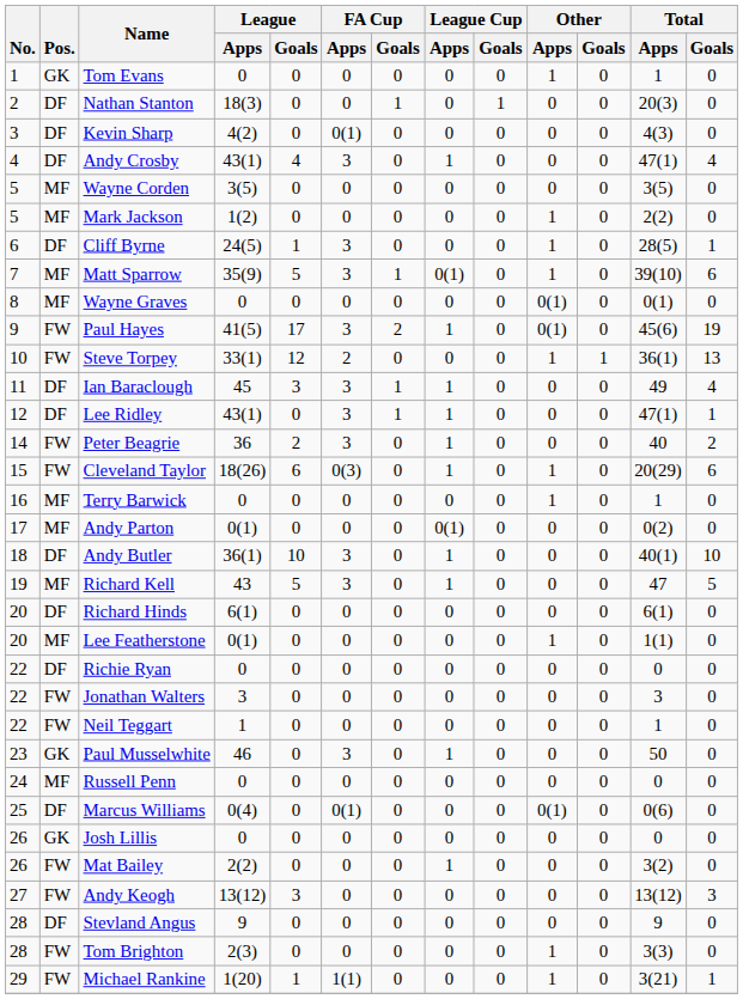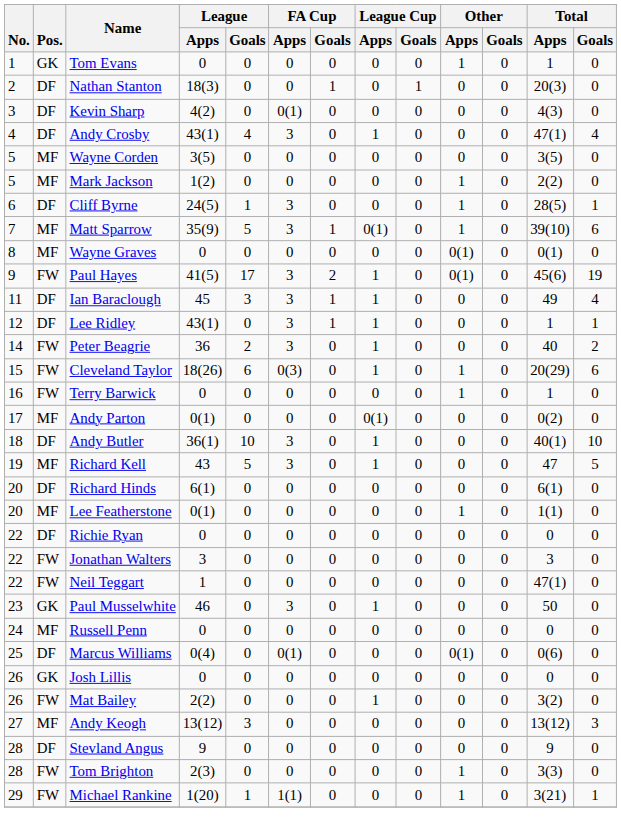 <table class="wikitable" style="text-align:center">
 <tr>
 <th rowspan="2" valign="bottom">No.</th>
 <th rowspan="2" valign="bottom">Pos.</th>
 <th rowspan="2">Name</th>
 <th colspan="2" width="85">League</th>
 <th colspan="2" width="85">FA Cup</th>
 <th colspan="2" width="85">League Cup</th>
 <th colspan="2" width="85">Other</th>
 <th colspan="2" width="85">Total</th>
 </tr>
 <tr>
 <th>Apps</th>
 <th>Goals</th>
 <th>Apps</th>
 <th>Goals</th>
 <th>Apps</th>
 <th>Goals</th>
 <th>Apps</th>
 <th>Goals</th>
 <th>Apps</th>
 <th>Goals</th>
 </tr>
 <tr>
 <td align="left">1</td>
 <td align="left">GK</td>
 <td align="left"> <a href='#'>Tom Evans</a></td>
 <td>0</td>
 <td>0</td>
 <td>0</td>
 <td>0</td>
 <td>0</td>
 <td>0</td>
 <td>1</td>
 <td>0</td>
 <td>1</td>
 <td>0</td>
 </tr>
 <tr>
 <td align="left">2</td>
 <td align="left">DF</td>
 <td align="left"> <a href='#'>Nathan Stanton</a></td>
 <td>18(3)</td>
 <td>0</td>
 <td>0</td>
 <td>1</td>
 <td>0</td>
 <td>1</td>
 <td>0</td>
 <td>0</td>
 <td>20(3)</td>
 <td>0</td>
 </tr>
 <tr>
 <td align="left">3</td>
 <td align="left">DF</td>
 <td align="left"> <a href='#'>Kevin Sharp</a></td>
 <td>4(2)</td>
 <td>0</td>
 <td>0(1)</td>
 <td>0</td>
 <td>0</td>
 <td>0</td>
 <td>0</td>
 <td>0</td>
 <td>4(3)</td>
 <td>0</td>
 </tr>
 <tr>
 <td align="left">4</td>
 <td align="left">DF</td>
 <td align="left"> <a href='#'>Andy Crosby</a></td>
 <td>43(1)</td>
 <td>4</td>
 <td>3</td>
 <td>0</td>
 <td>1</td>
 <td>0</td>
 <td>0</td>
 <td>0</td>
 <td>47(1)</td>
 <td>4</td>
 </tr>
 <tr>
 <td align="left">5</td>
 <td align="left">MF</td>
 <td align="left"> <a href='#'>Wayne Corden</a></td>
 <td>3(5)</td>
 <td>0</td>
 <td>0</td>
 <td>0</td>
 <td>0</td>
 <td>0</td>
 <td>0</td>
 <td>0</td>
 <td>3(5)</td>
 <td>0</td>
 </tr>
 <tr>
 <td align="left">5</td>
 <td align="left">MF</td>
 <td align="left"> <a href='#'>Mark Jackson</a></td>
 <td>1(2)</td>
 <td>0</td>
 <td>0</td>
 <td>0</td>
 <td>0</td>
 <td>0</td>
 <td>1</td>
 <td>0</td>
 <td>2(2)</td>
 <td>0</td>
 </tr>
 <tr>
 <td align="left">6</td>
 <td align="left">DF</td>
 <td align="left"> <a href='#'>Cliff Byrne</a></td>
 <td>24(5)</td>
 <td>1</td>
 <td>3</td>
 <td>0</td>
 <td>0</td>
 <td>0</td>
 <td>1</td>
 <td>0</td>
 <td>28(5)</td>
 <td>1</td>
 </tr>
 <tr>
 <td align="left">7</td>
 <td align="left">MF</td>
 <td align="left"> <a href='#'>Matt Sparrow</a></td>
 <td>35(9)</td>
 <td>5</td>
 <td>3</td>
 <td>1</td>
 <td>0(1)</td>
 <td>0</td>
 <td>1</td>
 <td>0</td>
 <td>39(10)</td>
 <td>6</td>
 </tr>
 <tr>
 <td align="left">8</td>
 <td align="left">MF</td>
 <td align="left"> <a href='#'>Wayne Graves</a></td>
 <td>0</td>
 <td>0</td>
 <td>0</td>
 <td>0</td>
 <td>0</td>
 <td>0</td>
 <td>0(1)</td>
 <td>0</td>
 <td>0(1)</td>
 <td>0</td>
 </tr>
 <tr>
 <td align="left">9</td>
 <td align="left">FW</td>
 <td align="left"> <a href='#'>Paul Hayes</a></td>
 <td>41(5)</td>
 <td>17</td>
 <td>3</td>
 <td>2</td>
 <td>1</td>
 <td>0</td>
 <td>0(1)</td>
 <td>0</td>
 <td>45(6)</td>
 <td>19</td>
 </tr>
 <tr>
-<td align="left">10</td>
-<td align="left">FW</td>
-<td align="left"> <a href='#'>Steve Torpey</a></td>
-<td>33(1)</td>
-<td>12</td>
-<td>2</td>
-<td>0</td>
-<td>0</td>
-<td>0</td>
-<td>1</td>
-<td>1</td>
-<td>36(1)</td>
-<td>13</td>
-</tr>
-<tr>
 <td align="left">11</td>
 <td align="left">DF</td>
 <td align="left"> <a href='#'>Ian Baraclough</a></td>
 <td>45</td>
 <td>3</td>
 <td>3</td>
 <td>1</td>
 <td>1</td>
 <td>0</td>
 <td>0</td>
 <td>0</td>
 <td>49</td>
 <td>4</td>
 </tr>
 <tr>
 <td align="left">12</td>
 <td align="left">DF</td>
 <td align="left"> <a href='#'>Lee Ridley</a></td>
 <td>43(1)</td>
 <td>0</td>
 <td>3</td>
 <td>1</td>
 <td>1</td>
 <td>0</td>
 <td>0</td>
 <td>0</td>
-<td>47(1)</td>
+<td>1</td>
 <td>1</td>
 </tr>
 <tr>
 <td align="left">14</td>
 <td align="left">FW</td>
 <td align="left"> <a href='#'>Peter Beagrie</a></td>
 <td>36</td>
 <td>2</td>
 <td>3</td>
 <td>0</td>
 <td>1</td>
 <td>0</td>
 <td>0</td>
 <td>0</td>
 <td>40</td>
 <td>2</td>
 </tr>
 <tr>
 <td align="left">15</td>
 <td align="left">FW</td>
 <td align="left"> <a href='#'>Cleveland Taylor</a></td>
 <td>18(26)</td>
 <td>6</td>
 <td>0(3)</td>
 <td>0</td>
 <td>1</td>
 <td>0</td>
 <td>1</td>
 <td>0</td>
 <td>20(29)</td>
 <td>6</td>
 </tr>
 <tr>
 <td align="left">16</td>
-<td align="left">MF</td>
+<td align="left">FW</td>
 <td align="left"> <a href='#'>Terry Barwick</a></td>
 <td>0</td>
 <td>0</td>
 <td>0</td>
 <td>0</td>
 <td>0</td>
 <td>0</td>
 <td>1</td>
 <td>0</td>
 <td>1</td>
 <td>0</td>
 </tr>
 <tr>
 <td align="left">17</td>
 <td align="left">MF</td>
 <td align="left"> <a href='#'>Andy Parton</a></td>
 <td>0(1)</td>
 <td>0</td>
 <td>0</td>
 <td>0</td>
 <td>0(1)</td>
 <td>0</td>
 <td>0</td>
 <td>0</td>
 <td>0(2)</td>
 <td>0</td>
 </tr>
 <tr>
 <td align="left">18</td>
 <td align="left">DF</td>
 <td align="left"> <a href='#'>Andy Butler</a></td>
 <td>36(1)</td>
 <td>10</td>
 <td>3</td>
 <td>0</td>
 <td>1</td>
 <td>0</td>
 <td>0</td>
 <td>0</td>
 <td>40(1)</td>
 <td>10</td>
 </tr>
 <tr>
 <td align="left">19</td>
 <td align="left">MF</td>
 <td align="left"> <a href='#'>Richard Kell</a></td>
 <td>43</td>
 <td>5</td>
 <td>3</td>
 <td>0</td>
 <td>1</td>
 <td>0</td>
 <td>0</td>
 <td>0</td>
 <td>47</td>
 <td>5</td>
 </tr>
 <tr>
 <td align="left">20</td>
 <td align="left">DF</td>
 <td align="left"> <a href='#'>Richard Hinds</a></td>
 <td>6(1)</td>
 <td>0</td>
 <td>0</td>
 <td>0</td>
 <td>0</td>
 <td>0</td>
 <td>0</td>
 <td>0</td>
 <td>6(1)</td>
 <td>0</td>
 </tr>
 <tr>
 <td align="left">20</td>
 <td align="left">MF</td>
 <td align="left"> <a href='#'>Lee Featherstone</a></td>
 <td>0(1)</td>
 <td>0</td>
 <td>0</td>
 <td>0</td>
 <td>0</td>
 <td>0</td>
 <td>1</td>
 <td>0</td>
 <td>1(1)</td>
 <td>0</td>
 </tr>
 <tr>
 <td align="left">22</td>
 <td align="left">DF</td>
 <td align="left"> <a href='#'>Richie Ryan</a></td>
 <td>0</td>
 <td>0</td>
 <td>0</td>
 <td>0</td>
 <td>0</td>
 <td>0</td>
 <td>0</td>
 <td>0</td>
 <td>0</td>
 <td>0</td>
 </tr>
 <tr>
 <td align="left">22</td>
 <td align="left">FW</td>
 <td align="left"> <a href='#'>Jonathan Walters</a></td>
 <td>3</td>
 <td>0</td>
 <td>0</td>
 <td>0</td>
 <td>0</td>
 <td>0</td>
 <td>0</td>
 <td>0</td>
 <td>3</td>
 <td>0</td>
 </tr>
 <tr>
 <td align="left">22</td>
 <td align="left">FW</td>
 <td align="left"> <a href='#'>Neil Teggart</a></td>
 <td>1</td>
 <td>0</td>
 <td>0</td>
 <td>0</td>
 <td>0</td>
 <td>0</td>
 <td>0</td>
 <td>0</td>
-<td>1</td>
+<td>47(1)</td>
 <td>0</td>
 </tr>
 <tr>
 <td align="left">23</td>
 <td align="left">GK</td>
 <td align="left"> <a href='#'>Paul Musselwhite</a></td>
 <td>46</td>
 <td>0</td>
 <td>3</td>
 <td>0</td>
 <td>1</td>
 <td>0</td>
 <td>0</td>
 <td>0</td>
 <td>50</td>
 <td>0</td>
 </tr>
 <tr>
 <td align="left">24</td>
 <td align="left">MF</td>
 <td align="left"> <a href='#'>Russell Penn</a></td>
 <td>0</td>
 <td>0</td>
 <td>0</td>
 <td>0</td>
 <td>0</td>
 <td>0</td>
 <td>0</td>
 <td>0</td>
 <td>0</td>
 <td>0</td>
 </tr>
 <tr>
 <td align="left">25</td>
 <td align="left">DF</td>
 <td align="left"> <a href='#'>Marcus Williams</a></td>
 <td>0(4)</td>
 <td>0</td>
 <td>0(1)</td>
 <td>0</td>
 <td>0</td>
 <td>0</td>
 <td>0(1)</td>
 <td>0</td>
 <td>0(6)</td>
 <td>0</td>
 </tr>
 <tr>
 <td align="left">26</td>
 <td align="left">GK</td>
 <td align="left"> <a href='#'>Josh Lillis</a></td>
 <td>0</td>
 <td>0</td>
 <td>0</td>
 <td>0</td>
 <td>0</td>
 <td>0</td>
 <td>0</td>
 <td>0</td>
 <td>0</td>
 <td>0</td>
 </tr>
 <tr>
 <td align="left">26</td>
 <td align="left">FW</td>
 <td align="left"> <a href='#'>Mat Bailey</a></td>
 <td>2(2)</td>
 <td>0</td>
 <td>0</td>
 <td>0</td>
 <td>1</td>
 <td>0</td>
 <td>0</td>
 <td>0</td>
 <td>3(2)</td>
 <td>0</td>
 </tr>
 <tr>
 <td align="left">27</td>
-<td align="left">FW</td>
+<td align="left">MF</td>
 <td align="left"> <a href='#'>Andy Keogh</a></td>
 <td>13(12)</td>
 <td>3</td>
 <td>0</td>
 <td>0</td>
 <td>0</td>
 <td>0</td>
 <td>0</td>
 <td>0</td>
 <td>13(12)</td>
 <td>3</td>
 </tr>
 <tr>
 <td align="left">28</td>
 <td align="left">DF</td>
 <td align="left"> <a href='#'>Stevland Angus</a></td>
 <td>9</td>
 <td>0</td>
 <td>0</td>
 <td>0</td>
 <td>0</td>
 <td>0</td>
 <td>0</td>
 <td>0</td>
 <td>9</td>
 <td>0</td>
 </tr>
 <tr>
 <td align="left">28</td>
 <td align="left">FW</td>
 <td align="left"> <a href='#'>Tom Brighton</a></td>
 <td>2(3)</td>
 <td>0</td>
 <td>0</td>
 <td>0</td>
 <td>0</td>
 <td>0</td>
 <td>1</td>
 <td>0</td>
 <td>3(3)</td>
 <td>0</td>
 </tr>
 <tr>
 <td align="left">29</td>
 <td align="left">FW</td>
 <td align="left"> <a href='#'>Michael Rankine</a></td>
 <td>1(20)</td>
 <td>1</td>
 <td>1(1)</td>
 <td>0</td>
 <td>0</td>
 <td>0</td>
 <td>1</td>
 <td>0</td>
 <td>3(21)</td>
 <td>1</td>
 </tr>
 <tr>
 </tr>
 </table>
